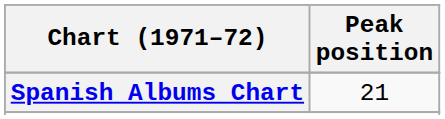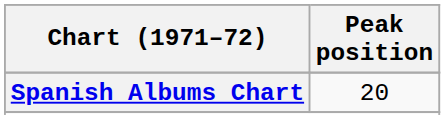 <table class="wikitable sortable plainrowheaders" style="text-align:center">
 <tr>
 <th scope="col">Chart (1971–72)</th>
 <th scope="col">Peak<br>position</th>
 </tr>
 <tr>
 </tr>
 <tr>
 <th scope="row"><a href='#'>Spanish Albums Chart</a></th>
-<td>21</td>
+<td>20</td>
 </tr>
 <tr>
 </tr>
 <tr>
 </tr>
 </table>
